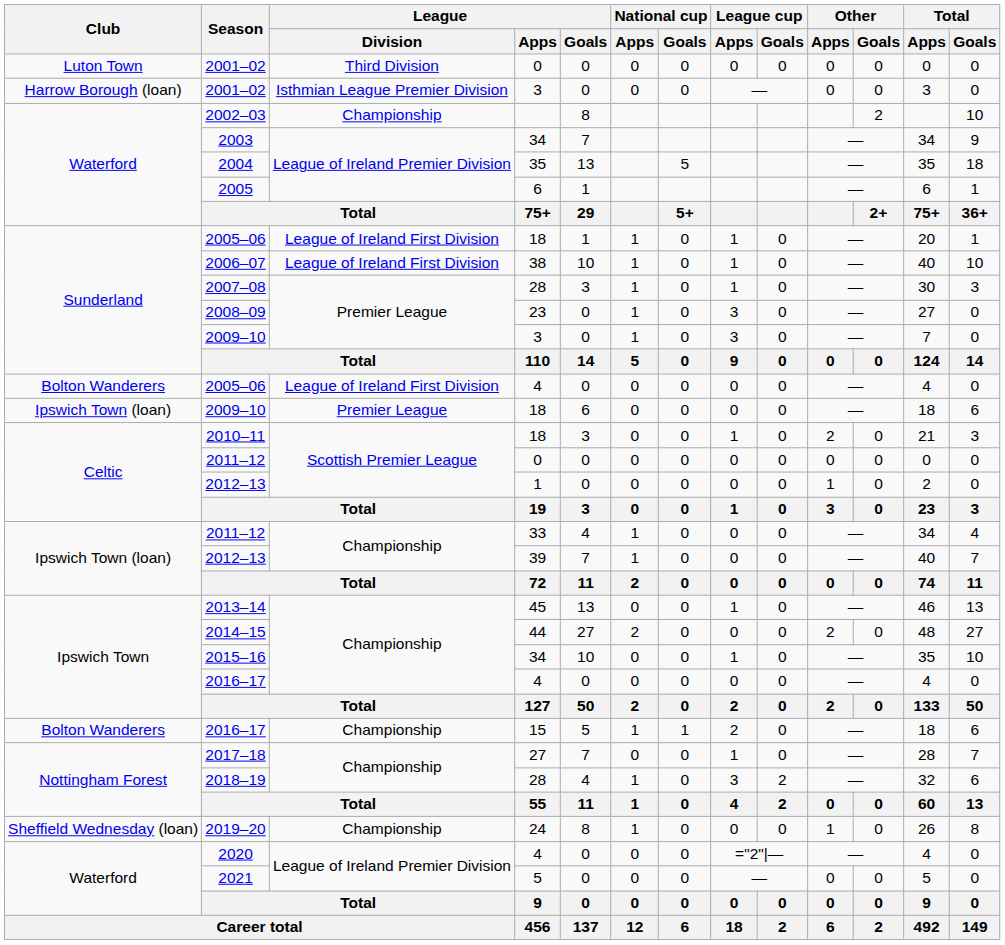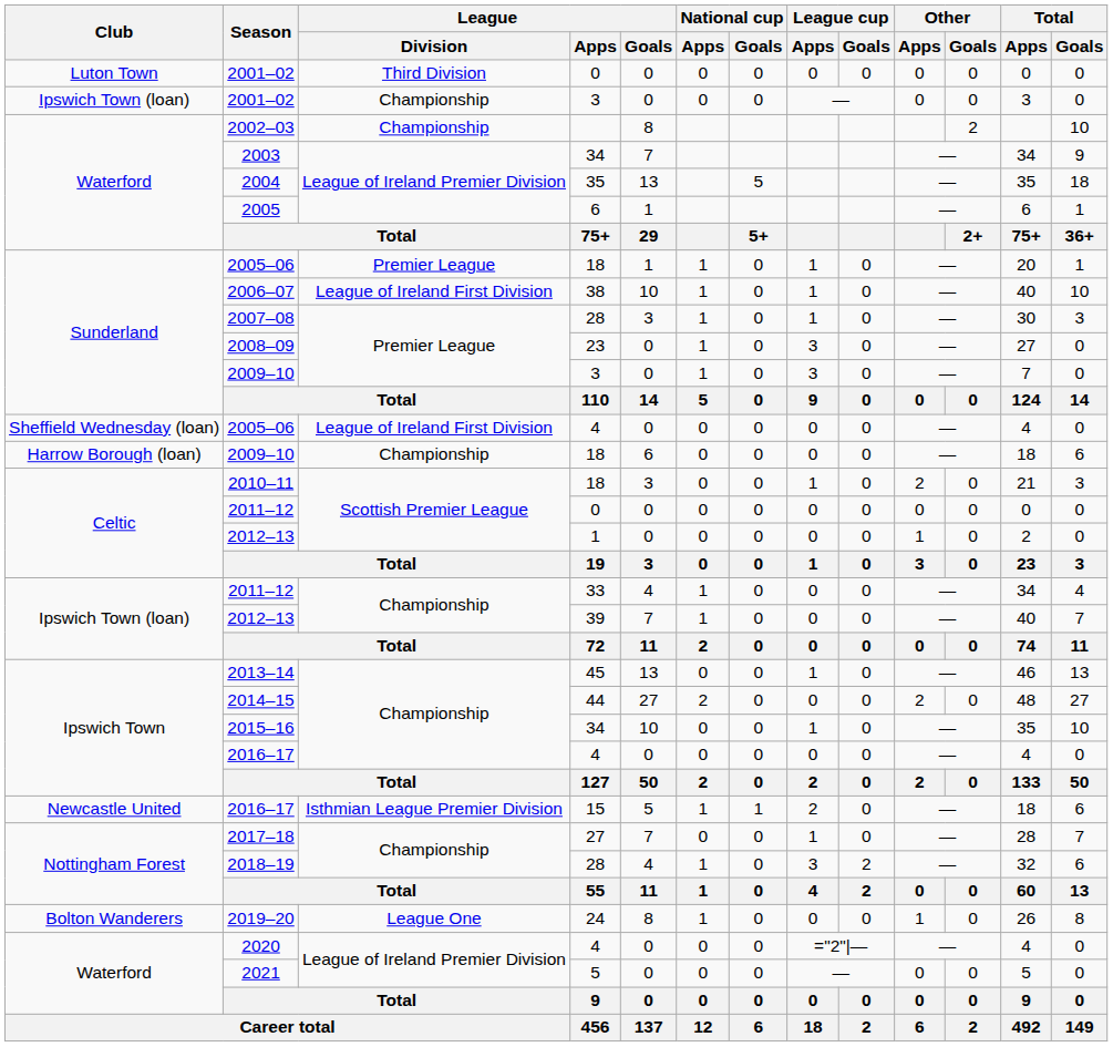 <table class=wikitable style="text-align: center;">
 <tr>
 <th rowspan="2">Club</th>
 <th rowspan="2">Season</th>
 <th colspan="3">League</th>
 <th colspan="2">National cup</th>
 <th colspan="2">League cup</th>
 <th colspan="2">Other</th>
 <th colspan="2">Total</th>
 </tr>
 <tr>
 <th>Division</th>
 <th>Apps</th>
 <th>Goals</th>
 <th>Apps</th>
 <th>Goals</th>
 <th>Apps</th>
 <th>Goals</th>
 <th>Apps</th>
 <th>Goals</th>
 <th>Apps</th>
 <th>Goals</th>
 </tr>
 <tr>
 <td><a href='#'>Luton Town</a></td>
 <td><a href='#'>2001–02</a></td>
 <td><a href='#'>Third Division</a></td>
 <td>0</td>
 <td>0</td>
 <td>0</td>
 <td>0</td>
 <td>0</td>
 <td>0</td>
 <td>0</td>
 <td>0</td>
 <td>0</td>
 <td>0</td>
 </tr>
 <tr>
-<td><a href='#'>Harrow Borough</a> (loan)</td>
+<td><a href='#'>Ipswich Town</a> (loan)</td>
 <td><a href='#'>2001–02</a></td>
-<td><a href='#'>Isthmian League Premier Division</a></td>
+<td>Championship</td>
 <td>3</td>
 <td>0</td>
 <td>0</td>
 <td>0</td>
 <td colspan="2">—</td>
 <td>0</td>
 <td>0</td>
 <td>3</td>
 <td>0</td>
 </tr>
 <tr>
 <td rowspan="5"><a href='#'>Waterford</a></td>
 <td><a href='#'>2002–03</a></td>
 <td><a href='#'>Championship</a></td>
 <td></td>
 <td>8</td>
 <td></td>
 <td></td>
 <td></td>
 <td></td>
 <td></td>
 <td>2</td>
 <td></td>
 <td>10</td>
 </tr>
 <tr>
 <td><a href='#'>2003</a></td>
 <td rowspan="3"><a href='#'>League of Ireland Premier Division</a></td>
 <td>34</td>
 <td>7</td>
 <td></td>
 <td></td>
 <td></td>
 <td></td>
 <td colspan="2">—</td>
 <td>34</td>
 <td>9</td>
 </tr>
 <tr>
 <td><a href='#'>2004</a></td>
 <td>35</td>
 <td>13</td>
 <td></td>
 <td>5</td>
 <td></td>
 <td></td>
 <td colspan="2">—</td>
 <td>35</td>
 <td>18</td>
 </tr>
 <tr>
 <td><a href='#'>2005</a></td>
 <td>6</td>
 <td>1</td>
 <td></td>
 <td></td>
 <td></td>
 <td></td>
 <td colspan="2">—</td>
 <td>6</td>
 <td>1</td>
 </tr>
 <tr>
 <th colspan="2">Total</th>
 <th>75+</th>
 <th>29</th>
 <th></th>
 <th>5+</th>
 <th></th>
 <th></th>
 <th></th>
 <th>2+</th>
 <th>75+</th>
 <th>36+</th>
 </tr>
 <tr>
 <td rowspan="6"><a href='#'>Sunderland</a></td>
 <td><a href='#'>2005–06</a></td>
-<td><a href='#'>League of Ireland First Division</a></td>
+<td><a href='#'>Premier League</a></td>
 <td>18</td>
 <td>1</td>
 <td>1</td>
 <td>0</td>
 <td>1</td>
 <td>0</td>
 <td colspan="2">—</td>
 <td>20</td>
 <td>1</td>
 </tr>
 <tr>
 <td><a href='#'>2006–07</a></td>
 <td><a href='#'>League of Ireland First Division</a></td>
 <td>38</td>
 <td>10</td>
 <td>1</td>
 <td>0</td>
 <td>1</td>
 <td>0</td>
 <td colspan="2">—</td>
 <td>40</td>
 <td>10</td>
 </tr>
 <tr>
 <td><a href='#'>2007–08</a></td>
 <td rowspan="3">Premier League</td>
 <td>28</td>
 <td>3</td>
 <td>1</td>
 <td>0</td>
 <td>1</td>
 <td>0</td>
 <td colspan="2">—</td>
 <td>30</td>
 <td>3</td>
 </tr>
 <tr>
 <td><a href='#'>2008–09</a></td>
 <td>23</td>
 <td>0</td>
 <td>1</td>
 <td>0</td>
 <td>3</td>
 <td>0</td>
 <td colspan="2">—</td>
 <td>27</td>
 <td>0</td>
 </tr>
 <tr>
 <td><a href='#'>2009–10</a></td>
 <td>3</td>
 <td>0</td>
 <td>1</td>
 <td>0</td>
 <td>3</td>
 <td>0</td>
 <td colspan="2">—</td>
 <td>7</td>
 <td>0</td>
 </tr>
 <tr>
 <th colspan="2">Total</th>
 <th>110</th>
 <th>14</th>
 <th>5</th>
 <th>0</th>
 <th>9</th>
 <th>0</th>
 <th>0</th>
 <th>0</th>
 <th>124</th>
 <th>14</th>
 </tr>
 <tr>
-<td><a href='#'>Bolton Wanderers</a></td>
+<td><a href='#'>Sheffield Wednesday</a> (loan)</td>
 <td><a href='#'>2005–06</a></td>
 <td><a href='#'>League of Ireland First Division</a></td>
 <td>4</td>
 <td>0</td>
 <td>0</td>
 <td>0</td>
 <td>0</td>
 <td>0</td>
 <td colspan="2">—</td>
 <td>4</td>
 <td>0</td>
 </tr>
 <tr>
-<td><a href='#'>Ipswich Town</a> (loan)</td>
+<td><a href='#'>Harrow Borough</a> (loan)</td>
 <td><a href='#'>2009–10</a></td>
-<td><a href='#'>Premier League</a></td>
+<td>Championship</td>
 <td>18</td>
 <td>6</td>
 <td>0</td>
 <td>0</td>
 <td>0</td>
 <td>0</td>
 <td colspan="2">—</td>
 <td>18</td>
 <td>6</td>
 </tr>
 <tr>
 <td rowspan="4"><a href='#'>Celtic</a></td>
 <td><a href='#'>2010–11</a></td>
 <td rowspan="3"><a href='#'>Scottish Premier League</a></td>
 <td>18</td>
 <td>3</td>
 <td>0</td>
 <td>0</td>
 <td>1</td>
 <td>0</td>
 <td>2</td>
 <td>0</td>
 <td>21</td>
 <td>3</td>
 </tr>
 <tr>
 <td><a href='#'>2011–12</a></td>
 <td>0</td>
 <td>0</td>
 <td>0</td>
 <td>0</td>
 <td>0</td>
 <td>0</td>
 <td>0</td>
 <td>0</td>
 <td>0</td>
 <td>0</td>
 </tr>
 <tr>
 <td><a href='#'>2012–13</a></td>
 <td>1</td>
 <td>0</td>
 <td>0</td>
 <td>0</td>
 <td>0</td>
 <td>0</td>
 <td>1</td>
 <td>0</td>
 <td>2</td>
 <td>0</td>
 </tr>
 <tr>
 <th colspan="2">Total</th>
 <th>19</th>
 <th>3</th>
 <th>0</th>
 <th>0</th>
 <th>1</th>
 <th>0</th>
 <th>3</th>
 <th>0</th>
 <th>23</th>
 <th>3</th>
 </tr>
 <tr>
 <td rowspan="3">Ipswich Town (loan)</td>
 <td><a href='#'>2011–12</a></td>
 <td rowspan="2">Championship</td>
 <td>33</td>
 <td>4</td>
 <td>1</td>
 <td>0</td>
 <td>0</td>
 <td>0</td>
 <td colspan="2">—</td>
 <td>34</td>
 <td>4</td>
 </tr>
 <tr>
 <td><a href='#'>2012–13</a></td>
 <td>39</td>
 <td>7</td>
 <td>1</td>
 <td>0</td>
 <td>0</td>
 <td>0</td>
 <td colspan="2">—</td>
 <td>40</td>
 <td>7</td>
 </tr>
 <tr>
 <th colspan="2">Total</th>
 <th>72</th>
 <th>11</th>
 <th>2</th>
 <th>0</th>
 <th>0</th>
 <th>0</th>
 <th>0</th>
 <th>0</th>
 <th>74</th>
 <th>11</th>
 </tr>
 <tr>
 <td rowspan="5">Ipswich Town</td>
 <td><a href='#'>2013–14</a></td>
 <td rowspan="4">Championship</td>
 <td>45</td>
 <td>13</td>
 <td>0</td>
 <td>0</td>
 <td>1</td>
 <td>0</td>
 <td colspan="2">—</td>
 <td>46</td>
 <td>13</td>
 </tr>
 <tr>
 <td><a href='#'>2014–15</a></td>
 <td>44</td>
 <td>27</td>
 <td>2</td>
 <td>0</td>
 <td>0</td>
 <td>0</td>
 <td>2</td>
 <td>0</td>
 <td>48</td>
 <td>27</td>
 </tr>
 <tr>
 <td><a href='#'>2015–16</a></td>
 <td>34</td>
 <td>10</td>
 <td>0</td>
 <td>0</td>
 <td>1</td>
 <td>0</td>
 <td colspan="2">—</td>
 <td>35</td>
 <td>10</td>
 </tr>
 <tr>
 <td><a href='#'>2016–17</a></td>
 <td>4</td>
 <td>0</td>
 <td>0</td>
 <td>0</td>
 <td>0</td>
 <td>0</td>
 <td colspan="2">—</td>
 <td>4</td>
 <td>0</td>
 </tr>
 <tr>
 <th colspan="2">Total</th>
 <th>127</th>
 <th>50</th>
 <th>2</th>
 <th>0</th>
 <th>2</th>
 <th>0</th>
 <th>2</th>
 <th>0</th>
 <th>133</th>
 <th>50</th>
 </tr>
 <tr>
-<td><a href='#'>Bolton Wanderers</a></td>
+<td><a href='#'>Newcastle United</a></td>
 <td><a href='#'>2016–17</a></td>
-<td>Championship</td>
+<td><a href='#'>Isthmian League Premier Division</a></td>
 <td>15</td>
 <td>5</td>
 <td>1</td>
 <td>1</td>
 <td>2</td>
 <td>0</td>
 <td colspan="2">—</td>
 <td>18</td>
 <td>6</td>
 </tr>
 <tr>
 <td rowspan="3"><a href='#'>Nottingham Forest</a></td>
 <td><a href='#'>2017–18</a></td>
 <td rowspan="2">Championship</td>
 <td>27</td>
 <td>7</td>
 <td>0</td>
 <td>0</td>
 <td>1</td>
 <td>0</td>
 <td colspan="2">—</td>
 <td>28</td>
 <td>7</td>
 </tr>
 <tr>
 <td><a href='#'>2018–19</a></td>
 <td>28</td>
 <td>4</td>
 <td>1</td>
 <td>0</td>
 <td>3</td>
 <td>2</td>
 <td colspan="2">—</td>
 <td>32</td>
 <td>6</td>
 </tr>
 <tr>
 <th colspan="2">Total</th>
 <th>55</th>
 <th>11</th>
 <th>1</th>
 <th>0</th>
 <th>4</th>
 <th>2</th>
 <th>0</th>
 <th>0</th>
 <th>60</th>
 <th>13</th>
 </tr>
 <tr>
-<td><a href='#'>Sheffield Wednesday</a> (loan)</td>
+<td><a href='#'>Bolton Wanderers</a></td>
 <td><a href='#'>2019–20</a></td>
-<td>Championship</td>
+<td><a href='#'>League One</a></td>
 <td>24</td>
 <td>8</td>
 <td>1</td>
 <td>0</td>
 <td>0</td>
 <td>0</td>
 <td>1</td>
 <td>0</td>
 <td>26</td>
 <td>8</td>
 </tr>
 <tr>
 <td rowspan="3">Waterford</td>
 <td><a href='#'>2020</a></td>
 <td rowspan="2">League of Ireland Premier Division</td>
 <td>4</td>
 <td>0</td>
 <td>0</td>
 <td>0</td>
 <td colspan="2">="2"|—</td>
 <td colspan="2">—</td>
 <td>4</td>
 <td>0</td>
 </tr>
 <tr>
 <td><a href='#'>2021</a></td>
 <td>5</td>
 <td>0</td>
 <td>0</td>
 <td>0</td>
 <td colspan="2">—</td>
 <td>0</td>
 <td>0</td>
 <td>5</td>
 <td>0</td>
 </tr>
 <tr>
 <th colspan="2">Total</th>
 <th>9</th>
 <th>0</th>
 <th>0</th>
 <th>0</th>
 <th>0</th>
 <th>0</th>
 <th>0</th>
 <th>0</th>
 <th>9</th>
 <th>0</th>
 </tr>
 <tr>
 <th colspan="3">Career total</th>
 <th>456</th>
 <th>137</th>
 <th>12</th>
 <th>6</th>
 <th>18</th>
 <th>2</th>
 <th>6</th>
 <th>2</th>
 <th>492</th>
 <th>149</th>
 </tr>
 </table>
